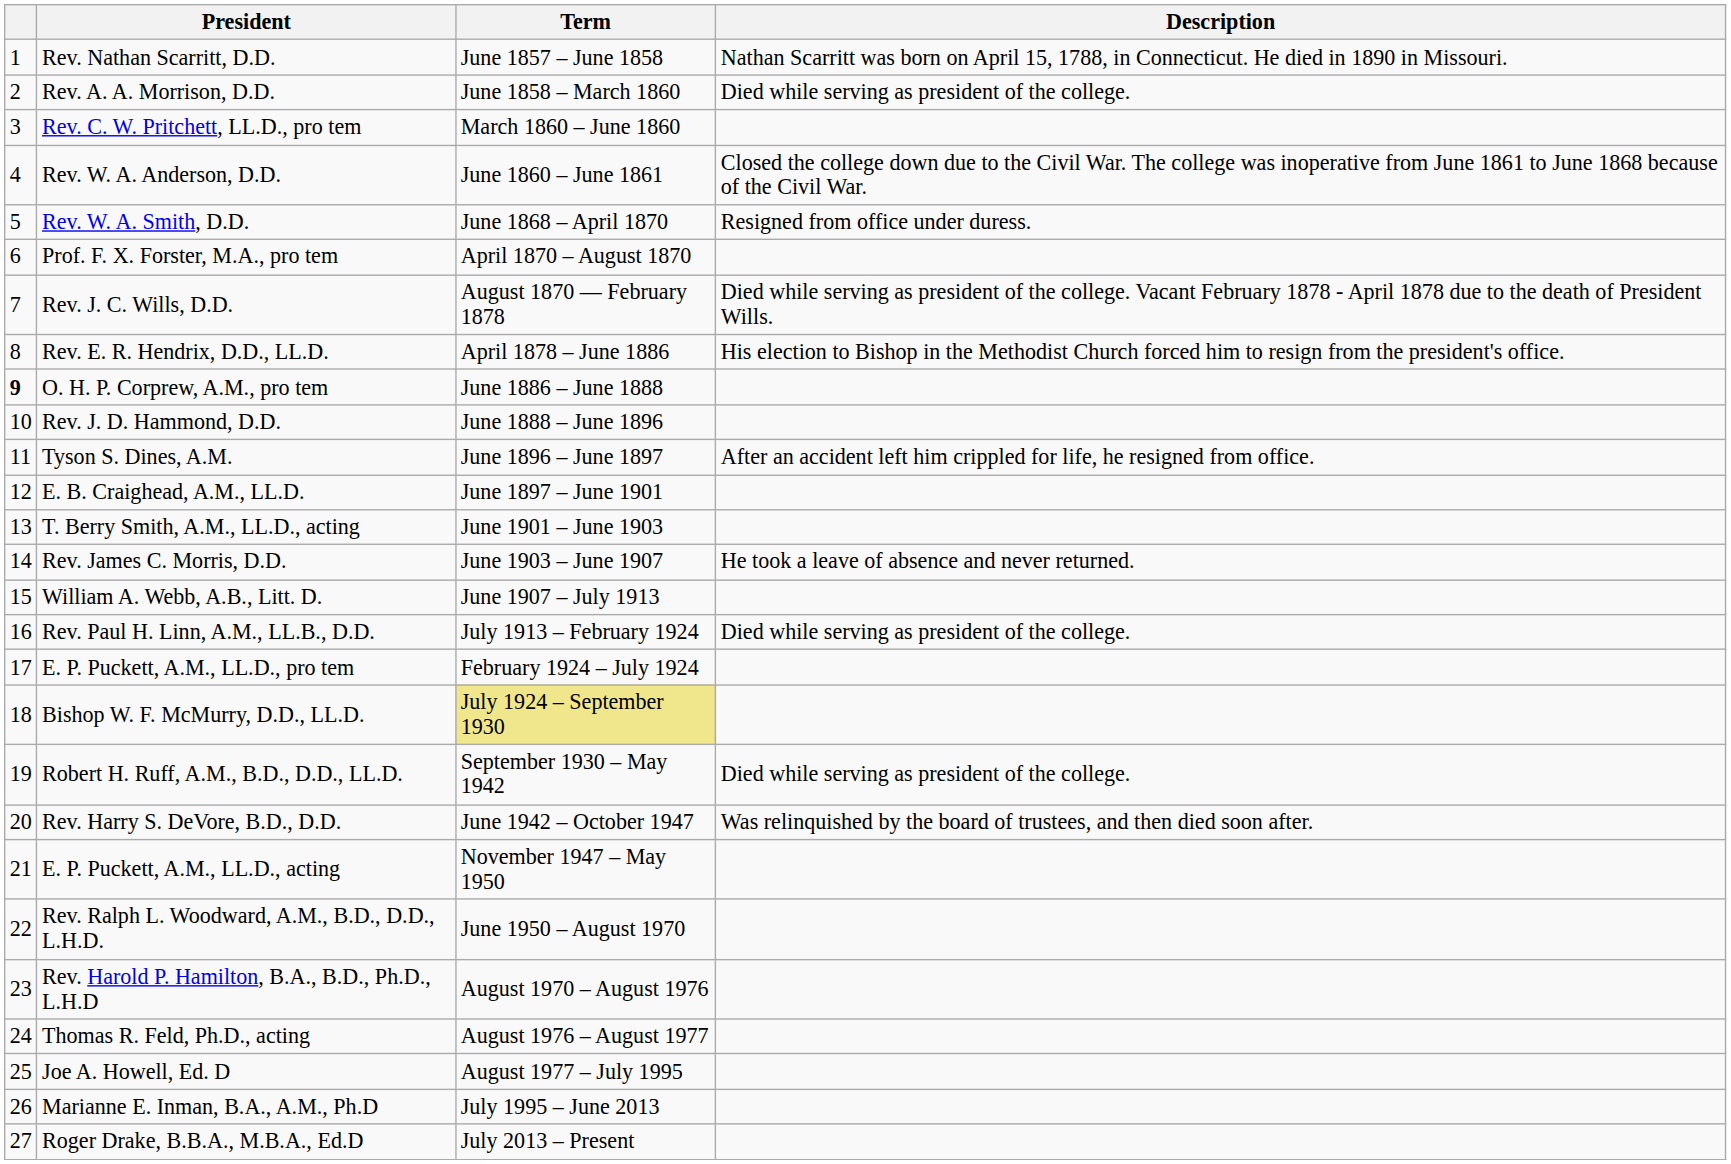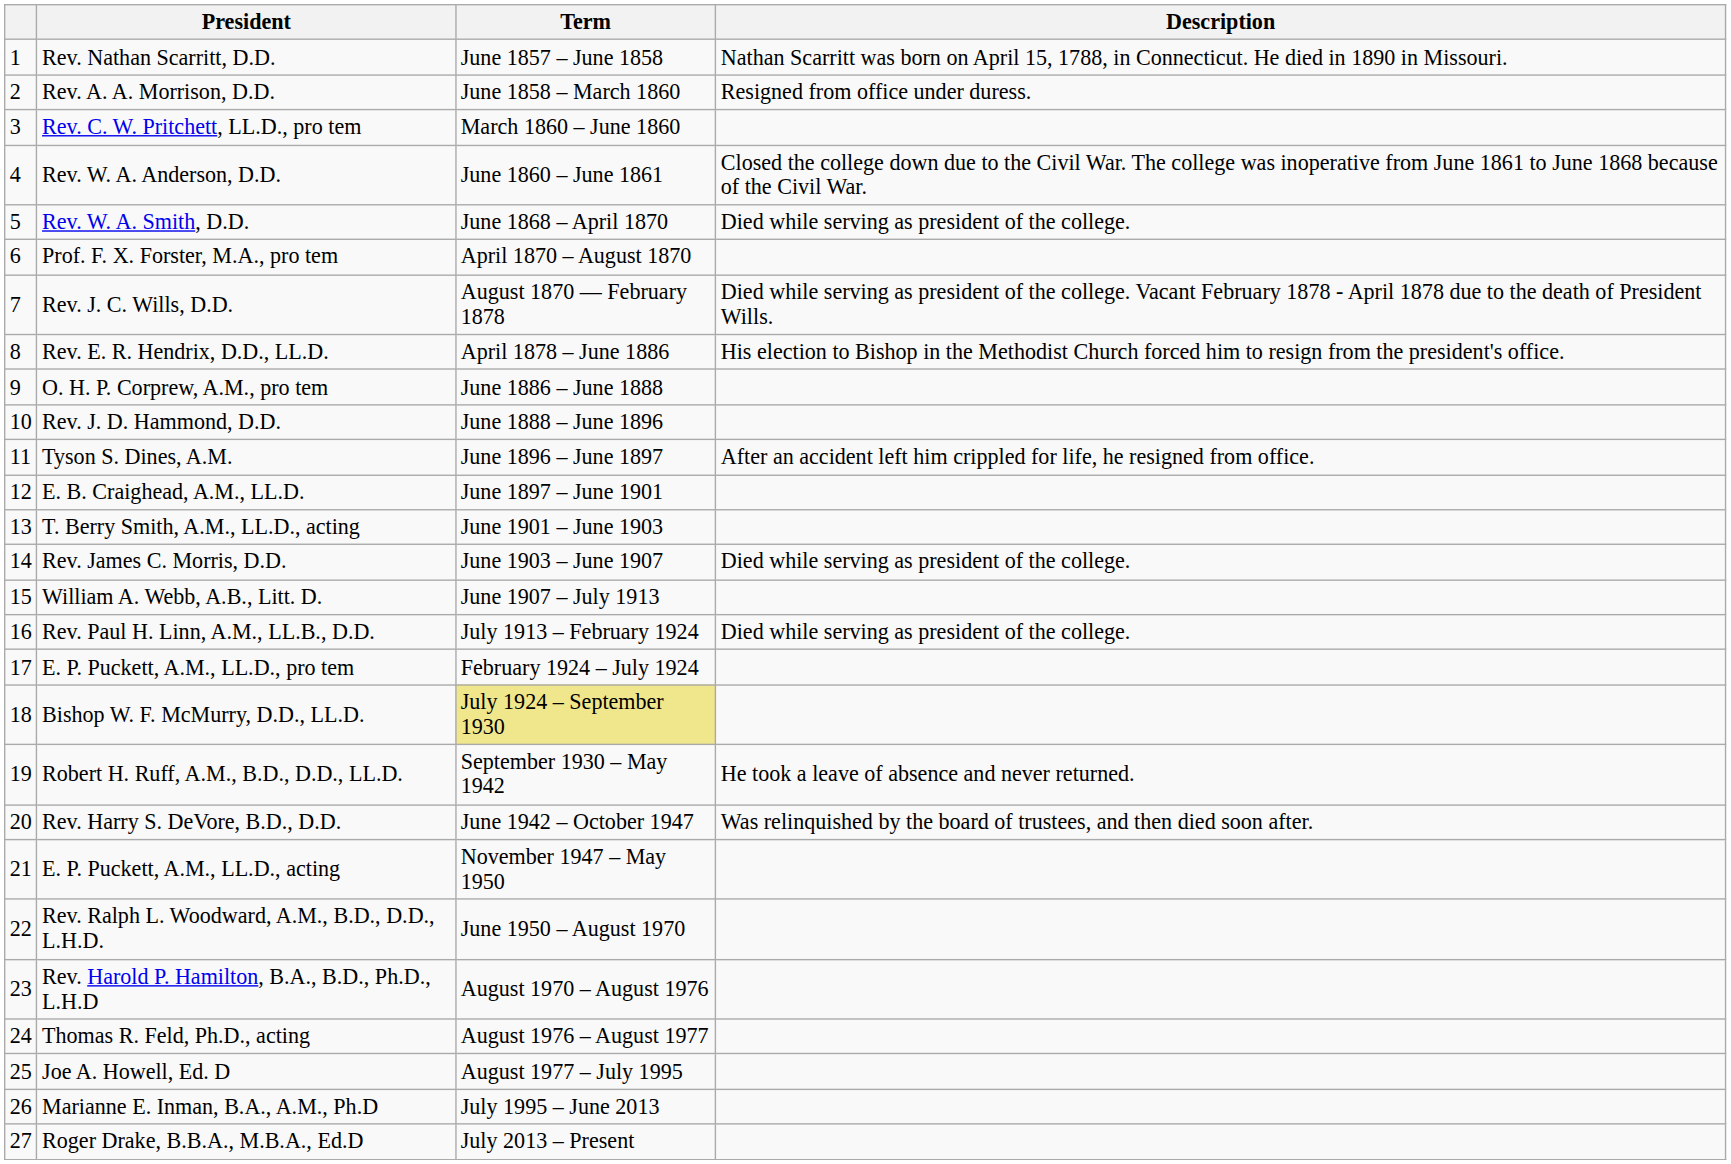 <table class="wikitable">
 <tr>
 <th></th>
 <th>President</th>
 <th>Term</th>
 <th>Description</th>
 </tr>
 <tr>
 <td>1</td>
 <td>Rev. Nathan Scarritt, D.D.</td>
 <td>June 1857 – June 1858</td>
 <td>Nathan Scarritt was born on April 15, 1788, in Connecticut. He died in 1890 in Missouri.</td>
 </tr>
 <tr>
 <td>2</td>
 <td>Rev. A. A. Morrison, D.D.</td>
 <td>June 1858 – March 1860</td>
-<td>Died while serving as president of the college.</td>
+<td>Resigned from office under duress.</td>
 </tr>
 <tr>
 <td>3</td>
 <td><a href='#'>Rev. C. W. Pritchett</a>, LL.D., pro tem</td>
 <td>March 1860 – June 1860</td>
 <td></td>
 </tr>
 <tr>
 <td>4</td>
 <td>Rev. W. A. Anderson, D.D.</td>
 <td>June 1860 – June 1861</td>
 <td>Closed the college down due to the Civil War. The college was inoperative from June 1861 to June 1868 because of the Civil War.</td>
 </tr>
 <tr>
 <td>5</td>
 <td><a href='#'>Rev. W. A. Smith</a>, D.D.</td>
 <td>June 1868 – April 1870</td>
-<td>Resigned from office under duress.</td>
+<td>Died while serving as president of the college.</td>
 </tr>
 <tr>
 <td>6</td>
 <td>Prof. F. X. Forster, M.A., pro tem</td>
 <td>April 1870 – August 1870</td>
 <td></td>
 </tr>
 <tr>
 <td>7</td>
 <td>Rev. J. C. Wills, D.D.</td>
 <td>August 1870 — February 1878</td>
 <td>Died while serving as president of the college. Vacant February 1878 - April 1878 due to the death of President Wills.</td>
 </tr>
 <tr>
 <td>8</td>
 <td>Rev. E. R. Hendrix, D.D., LL.D.</td>
 <td>April 1878 – June 1886</td>
 <td>His election to Bishop in the Methodist Church forced him to resign from the president's office.</td>
 </tr>
 <tr>
-<td><strong>9</strong></td>
+<td>9</td>
 <td>O. H. P. Corprew, A.M., pro tem</td>
 <td>June 1886 – June 1888</td>
 <td></td>
 </tr>
 <tr>
 <td>10</td>
 <td>Rev. J. D. Hammond, D.D.</td>
 <td>June 1888 – June 1896</td>
 <td></td>
 </tr>
 <tr>
 <td>11</td>
 <td>Tyson S. Dines, A.M.</td>
 <td>June 1896 – June 1897</td>
 <td>After an accident left him crippled for life, he resigned from office.</td>
 </tr>
 <tr>
 <td>12</td>
 <td>E. B. Craighead, A.M., LL.D.</td>
 <td>June 1897 – June 1901</td>
 <td></td>
 </tr>
 <tr>
 <td>13</td>
 <td>T. Berry Smith, A.M., LL.D., acting</td>
 <td>June 1901 – June 1903</td>
 <td></td>
 </tr>
 <tr>
 <td>14</td>
 <td>Rev. James C. Morris, D.D.</td>
 <td>June 1903 – June 1907</td>
-<td>He took a leave of absence and never returned.</td>
+<td>Died while serving as president of the college.</td>
 </tr>
 <tr>
 <td>15</td>
 <td>William A. Webb, A.B., Litt. D.</td>
 <td>June 1907 – July 1913</td>
 <td></td>
 </tr>
 <tr>
 <td>16</td>
 <td>Rev. Paul H. Linn, A.M., LL.B., D.D.</td>
 <td>July 1913 – February 1924</td>
 <td>Died while serving as president of the college.</td>
 </tr>
 <tr>
 <td>17</td>
 <td>E. P. Puckett, A.M., LL.D., pro tem</td>
 <td>February 1924 – July 1924</td>
 <td></td>
 </tr>
 <tr>
 <td>18</td>
 <td>Bishop W. F. McMurry, D.D., LL.D.</td>
 <td style="background: khaki;">July 1924 – September 1930</td>
 <td></td>
 </tr>
 <tr>
 <td>19</td>
 <td>Robert H. Ruff, A.M., B.D., D.D., LL.D.</td>
 <td>September 1930 – May 1942</td>
-<td>Died while serving as president of the college.</td>
+<td>He took a leave of absence and never returned.</td>
 </tr>
 <tr>
 <td>20</td>
 <td>Rev. Harry S. DeVore, B.D., D.D.</td>
 <td>June 1942 – October 1947</td>
 <td>Was relinquished by the board of trustees, and then died soon after.</td>
 </tr>
 <tr>
 <td>21</td>
 <td>E. P. Puckett, A.M., LL.D., acting</td>
 <td>November 1947 – May 1950</td>
 <td></td>
 </tr>
 <tr>
 <td>22</td>
 <td>Rev. Ralph L. Woodward, A.M., B.D., D.D., L.H.D.</td>
 <td>June 1950 – August 1970</td>
 <td></td>
 </tr>
 <tr>
 <td>23</td>
 <td>Rev. <a href='#'>Harold P. Hamilton</a>, B.A., B.D., Ph.D., L.H.D</td>
 <td>August 1970 – August 1976</td>
 <td></td>
 </tr>
 <tr>
 <td>24</td>
 <td>Thomas R. Feld, Ph.D., acting</td>
 <td>August 1976 – August 1977</td>
 <td></td>
 </tr>
 <tr>
 <td>25</td>
 <td>Joe A. Howell, Ed. D</td>
 <td>August 1977 – July 1995</td>
 <td></td>
 </tr>
 <tr>
 <td>26</td>
 <td>Marianne E. Inman, B.A., A.M., Ph.D</td>
 <td>July 1995 – June 2013</td>
 <td></td>
 </tr>
 <tr>
 <td>27</td>
 <td>Roger Drake, B.B.A., M.B.A., Ed.D</td>
 <td>July 2013 – Present</td>
 <td></td>
 </tr>
 <tr>
 </tr>
 </table>
